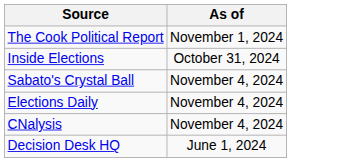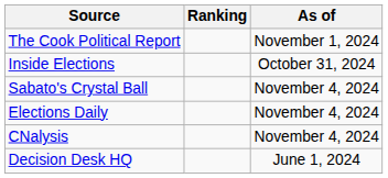 <table class="wikitable" style="text-align:center">
 <tr>
 <th>Source</th>
+<th>Ranking</th>
 <th>As of</th>
 </tr>
 <tr>
 <td style="text-align:left"><a href='#'>The Cook Political Report</a></td>
+<td></td>
 <td>November 1, 2024</td>
 </tr>
 <tr>
 <td style="text-align:left"><a href='#'>Inside Elections</a></td>
+<td></td>
 <td>October 31, 2024</td>
 </tr>
 <tr>
 <td style="text-align:left"><a href='#'>Sabato's Crystal Ball</a></td>
+<td></td>
 <td>November 4, 2024</td>
 </tr>
 <tr>
 <td style="text-align:left"><a href='#'>Elections Daily</a></td>
+<td></td>
 <td>November 4, 2024</td>
 </tr>
 <tr>
 <td align=left><a href='#'>CNalysis</a></td>
+<td></td>
 <td>November 4, 2024</td>
 </tr>
 <tr>
 <td align=left><a href='#'>Decision Desk HQ</a></td>
+<td></td>
 <td>June 1, 2024</td>
 </tr>
 </table>
